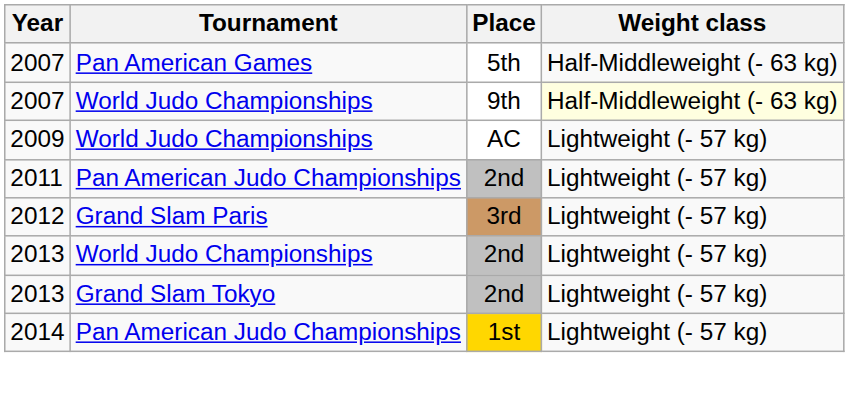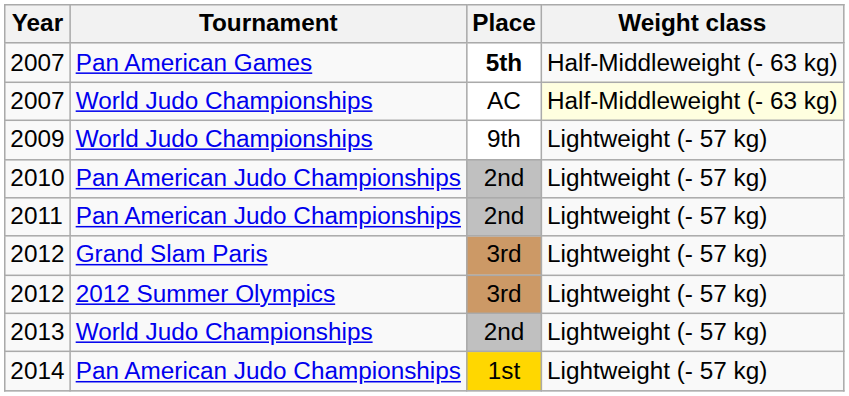 <table class=wikitable>
 <tr>
 <th>Year</th>
 <th>Tournament</th>
 <th>Place</th>
 <th>Weight class</th>
 </tr>
 <tr>
 <td>2007</td>
 <td><a href='#'>Pan American Games</a></td>
-<td bgcolor="white" align="center">5th</td>
+<td bgcolor="white" align="center"><strong>5th</strong></td>
 <td>Half-Middleweight (- 63 kg)</td>
 </tr>
 <tr>
 <td>2007</td>
 <td><a href='#'>World Judo Championships</a></td>
-<td bgcolor="white" align="center">9th</td>
+<td bgcolor="white" align="center">AC</td>
 <td style="background: lightyellow;">Half-Middleweight (- 63 kg)</td>
 </tr>
 <tr>
 <td>2009</td>
 <td><a href='#'>World Judo Championships</a></td>
-<td bgcolor="white" align="center">AC</td>
+<td bgcolor="white" align="center">9th</td>
+<td>Lightweight (- 57 kg)</td>
+</tr>
+<tr>
+<td>2010</td>
+<td><a href='#'>Pan American Judo Championships</a></td>
+<td bgcolor="silver" align="center">2nd</td>
 <td>Lightweight (- 57 kg)</td>
 </tr>
 <tr>
 <td>2011</td>
 <td><a href='#'>Pan American Judo Championships</a></td>
 <td bgcolor="silver" align="center">2nd</td>
 <td>Lightweight (- 57 kg)</td>
 </tr>
 <tr>
 <td>2012</td>
 <td><a href='#'>Grand Slam Paris</a></td>
 <td bgcolor="#CC9966" align="center">3rd</td>
 <td>Lightweight (- 57 kg)</td>
 </tr>
 <tr>
-<td>2013</td>
-<td><a href='#'>World Judo Championships</a></td>
-<td bgcolor="silver" align="center">2nd</td>
+<td>2012</td>
+<td><a href='#'>2012 Summer Olympics</a></td>
+<td bgcolor="#CC9966" align="center">3rd</td>
 <td>Lightweight (- 57 kg)</td>
 </tr>
 <tr>
 <td>2013</td>
-<td><a href='#'>Grand Slam Tokyo</a></td>
+<td><a href='#'>World Judo Championships</a></td>
 <td bgcolor="silver" align="center">2nd</td>
 <td>Lightweight (- 57 kg)</td>
 </tr>
 <tr>
 <td>2014</td>
 <td><a href='#'>Pan American Judo Championships</a></td>
 <td bgcolor="gold" align="center">1st</td>
 <td>Lightweight (- 57 kg)</td>
 </tr>
 </table>
